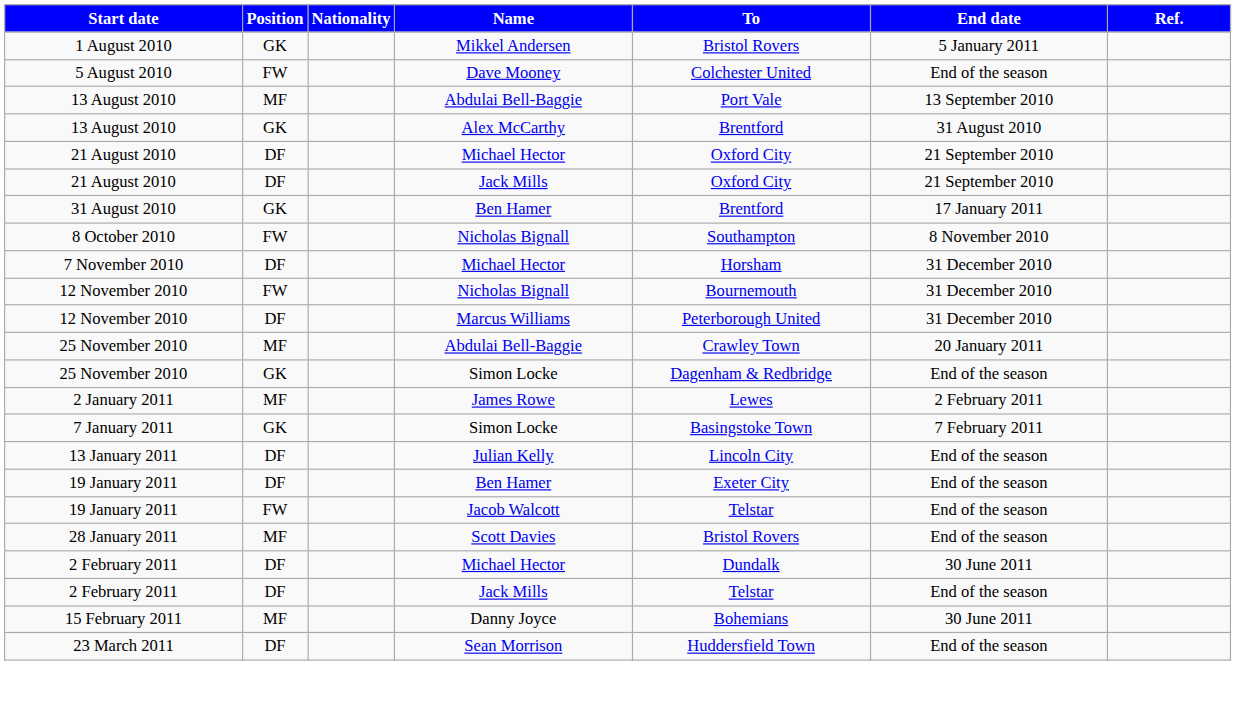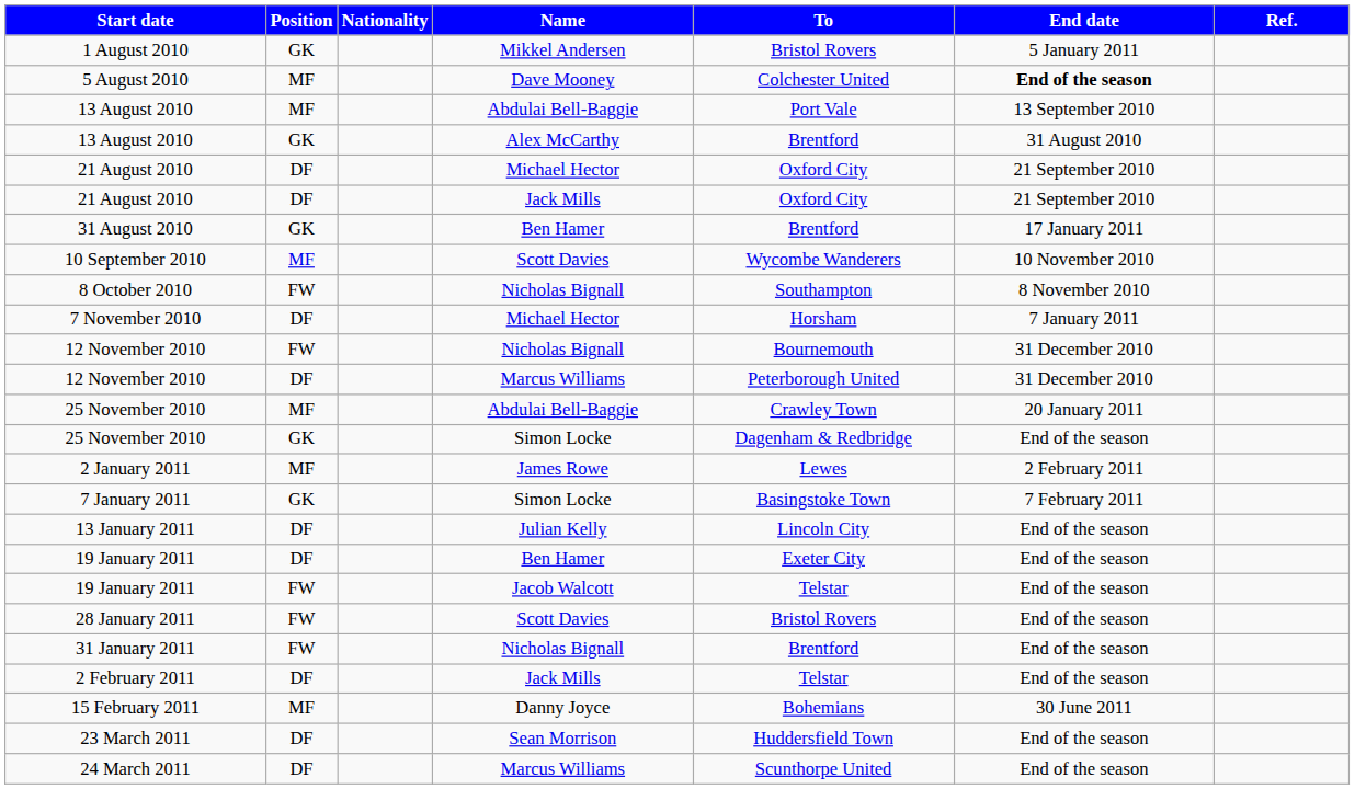 <table class="wikitable"  style="text-align:center; font-size:90%; ">
 <tr>
 <th style="background:#00f; color:white; width:200px;">Start date</th>
 <th style="background:#00f; color:white; width:50px;">Position</th>
 <th style="background:#00f; color:white; width:50px;">Nationality</th>
 <th style="background:#00f; color:white; width:200px;">Name</th>
 <th style="background:#00f; color:white; width:200px;">To</th>
 <th style="background:#00f; color:white; width:200px;">End date</th>
 <th style="background:#00f; color:white; width:100px;">Ref.</th>
 </tr>
 <tr>
 <td>1 August 2010</td>
 <td>GK</td>
 <td></td>
 <td><a href='#'>Mikkel Andersen</a></td>
 <td><a href='#'>Bristol Rovers</a></td>
 <td>5 January 2011</td>
 <td></td>
 </tr>
 <tr>
 <td>5 August 2010</td>
-<td>FW</td>
+<td>MF</td>
 <td></td>
 <td><a href='#'>Dave Mooney</a></td>
 <td><a href='#'>Colchester United</a></td>
-<td>End of the season</td>
+<td><strong>End of the season</strong></td>
 <td></td>
 </tr>
 <tr>
 <td>13 August 2010</td>
 <td>MF</td>
 <td></td>
 <td><a href='#'>Abdulai Bell-Baggie</a></td>
 <td><a href='#'>Port Vale</a></td>
 <td>13 September 2010</td>
 <td></td>
 </tr>
 <tr>
 <td>13 August 2010</td>
 <td>GK</td>
 <td></td>
 <td><a href='#'>Alex McCarthy</a></td>
 <td><a href='#'>Brentford</a></td>
 <td>31 August 2010</td>
 <td></td>
 </tr>
 <tr>
 <td>21 August 2010</td>
 <td>DF</td>
 <td></td>
 <td><a href='#'>Michael Hector</a></td>
 <td><a href='#'>Oxford City</a></td>
 <td>21 September 2010</td>
 <td></td>
 </tr>
 <tr>
 <td>21 August 2010</td>
 <td>DF</td>
 <td></td>
 <td><a href='#'>Jack Mills</a></td>
 <td><a href='#'>Oxford City</a></td>
 <td>21 September 2010</td>
 <td></td>
 </tr>
 <tr>
 <td>31 August 2010</td>
 <td>GK</td>
 <td></td>
 <td><a href='#'>Ben Hamer</a></td>
 <td><a href='#'>Brentford</a></td>
 <td>17 January 2011</td>
 <td></td>
 </tr>
 <tr>
+<td>10 September 2010</td>
+<td><a href='#'>MF</a></td>
+<td></td>
+<td><a href='#'>Scott Davies</a></td>
+<td><a href='#'>Wycombe Wanderers</a></td>
+<td>10 November 2010</td>
+<td></td>
+</tr>
+<tr>
 <td>8 October 2010</td>
 <td>FW</td>
 <td></td>
 <td><a href='#'>Nicholas Bignall</a></td>
 <td><a href='#'>Southampton</a></td>
 <td>8 November 2010</td>
 <td></td>
 </tr>
 <tr>
 <td>7 November 2010</td>
 <td>DF</td>
 <td></td>
 <td><a href='#'>Michael Hector</a></td>
 <td><a href='#'>Horsham</a></td>
-<td>31 December 2010</td>
+<td>7 January 2011</td>
 <td></td>
 </tr>
 <tr>
 <td>12 November 2010</td>
 <td>FW</td>
 <td></td>
 <td><a href='#'>Nicholas Bignall</a></td>
 <td><a href='#'>Bournemouth</a></td>
 <td>31 December 2010</td>
 <td></td>
 </tr>
 <tr>
 <td>12 November 2010</td>
 <td>DF</td>
 <td></td>
 <td><a href='#'>Marcus Williams</a></td>
 <td><a href='#'>Peterborough United</a></td>
 <td>31 December 2010</td>
 <td></td>
 </tr>
 <tr>
 <td>25 November 2010</td>
 <td>MF</td>
 <td></td>
 <td><a href='#'>Abdulai Bell-Baggie</a></td>
 <td><a href='#'>Crawley Town</a></td>
 <td>20 January 2011</td>
 <td></td>
 </tr>
 <tr>
 <td>25 November 2010</td>
 <td>GK</td>
 <td></td>
 <td>Simon Locke</td>
 <td><a href='#'>Dagenham & Redbridge</a></td>
 <td>End of the season</td>
 <td></td>
 </tr>
 <tr>
 <td>2 January 2011</td>
 <td>MF</td>
 <td></td>
 <td><a href='#'>James Rowe</a></td>
 <td><a href='#'>Lewes</a></td>
 <td>2 February 2011</td>
 <td></td>
 </tr>
 <tr>
 <td>7 January 2011</td>
 <td>GK</td>
 <td></td>
 <td>Simon Locke</td>
 <td><a href='#'>Basingstoke Town</a></td>
 <td>7 February 2011</td>
 <td></td>
 </tr>
 <tr>
 <td>13 January 2011</td>
 <td>DF</td>
 <td></td>
 <td><a href='#'>Julian Kelly</a></td>
 <td><a href='#'>Lincoln City</a></td>
 <td>End of the season</td>
 <td></td>
 </tr>
 <tr>
 <td>19 January 2011</td>
 <td>DF</td>
 <td></td>
 <td><a href='#'>Ben Hamer</a></td>
 <td><a href='#'>Exeter City</a></td>
 <td>End of the season</td>
 <td></td>
 </tr>
 <tr>
 <td>19 January 2011</td>
 <td>FW</td>
 <td></td>
 <td><a href='#'>Jacob Walcott</a></td>
 <td><a href='#'>Telstar</a></td>
 <td>End of the season</td>
 <td></td>
 </tr>
 <tr>
 <td>28 January 2011</td>
-<td>MF</td>
+<td>FW</td>
 <td></td>
 <td><a href='#'>Scott Davies</a></td>
 <td><a href='#'>Bristol Rovers</a></td>
 <td>End of the season</td>
 <td></td>
 </tr>
 <tr>
-<td>2 February 2011</td>
-<td>DF</td>
+<td>31 January 2011</td>
+<td>FW</td>
 <td></td>
-<td><a href='#'>Michael Hector</a></td>
-<td><a href='#'>Dundalk</a></td>
-<td>30 June 2011</td>
+<td><a href='#'>Nicholas Bignall</a></td>
+<td><a href='#'>Brentford</a></td>
+<td>End of the season</td>
 <td></td>
 </tr>
 <tr>
 <td>2 February 2011</td>
 <td>DF</td>
 <td></td>
 <td><a href='#'>Jack Mills</a></td>
 <td><a href='#'>Telstar</a></td>
 <td>End of the season</td>
 <td></td>
 </tr>
 <tr>
 <td>15 February 2011</td>
 <td>MF</td>
 <td></td>
 <td>Danny Joyce</td>
 <td><a href='#'>Bohemians</a></td>
 <td>30 June 2011</td>
 <td></td>
 </tr>
 <tr>
 <td>23 March 2011</td>
 <td>DF</td>
 <td></td>
 <td><a href='#'>Sean Morrison</a></td>
 <td><a href='#'>Huddersfield Town</a></td>
 <td>End of the season</td>
 <td></td>
 </tr>
+<tr>
+<td>24 March 2011</td>
+<td>DF</td>
+<td></td>
+<td><a href='#'>Marcus Williams</a></td>
+<td><a href='#'>Scunthorpe United</a></td>
+<td>End of the season</td>
+<td></td>
+</tr>
 </table>
